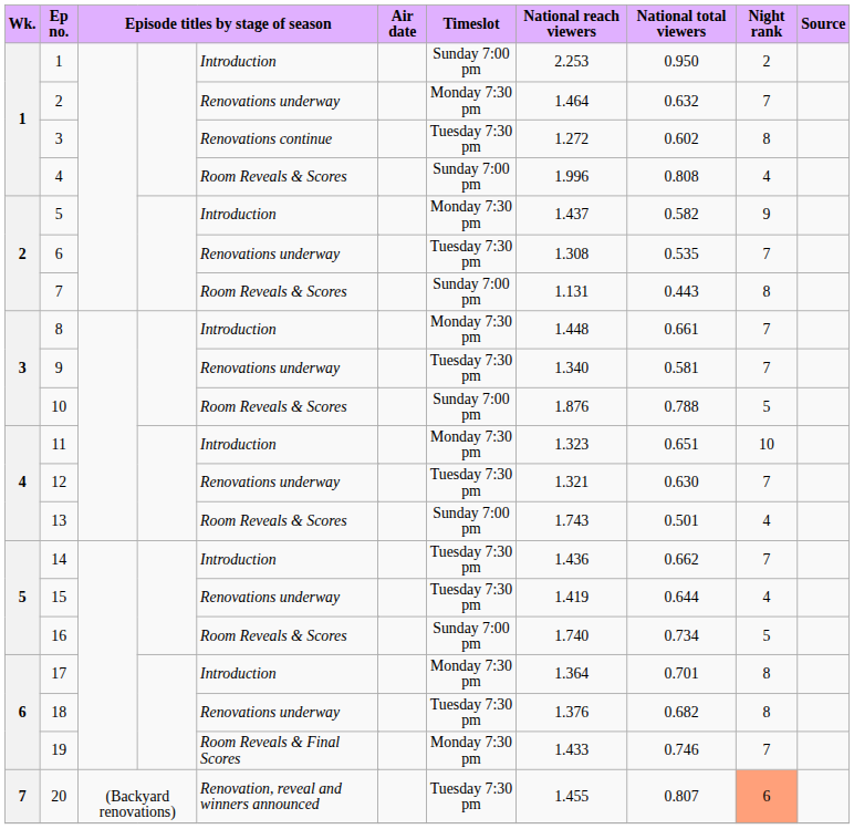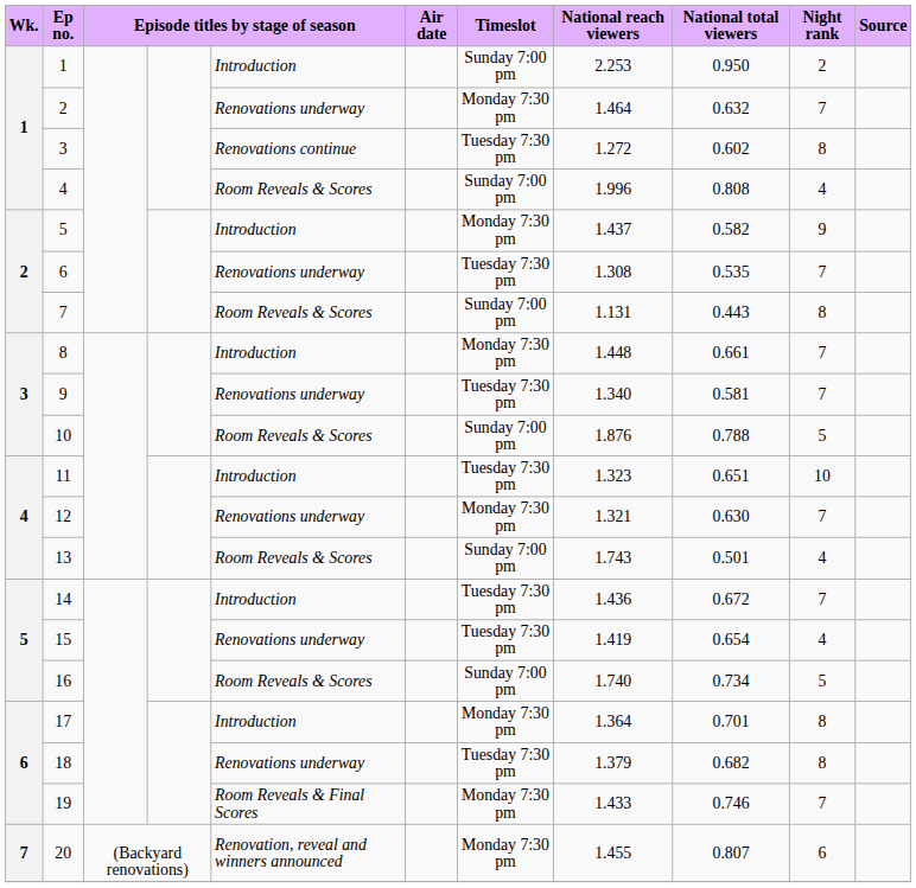 <table class="wikitable" style="text-align:center; font-size:98%; line-height:16px;">
 <tr>
 <th scope="col" style="background:#E0B0FF; color:black;">Wk.</th>
 <th scope="col" style="background:#E0B0FF; color:black;">Ep no.</th>
 <th scope="col" style="background:#E0B0FF; color:black;"  colspan="4">Episode titles by stage of season</th>
 <th scope="col" style="background:#E0B0FF; color:black;">Air date</th>
 <th scope="col" style="background:#E0B0FF; color:black;">Timeslot</th>
 <th style="background:#E0B0FF; color:black;">National reach viewers<br></th>
 <th style="background:#E0B0FF; color:black;">National total viewers </th>
 <th style="background:#E0B0FF; color:black;">Night rank</th>
 <th scope="col" style="background:#E0B0FF; color:black; width:05%;">Source</th>
 </tr>
 <tr>
 <th rowspan="4">1</th>
 <td>1</td>
 <td rowspan="7"><strong></strong><br></td>
 <td rowspan=4></td>
 <td colspan="2" style="text-align:left"><em>Introduction</em></td>
 <td style="text-align:left"></td>
 <td>Sunday 7:00 pm</td>
 <td>2.253</td>
 <td>0.950</td>
 <td>2</td>
 <td></td>
 </tr>
 <tr>
 <td>2</td>
 <td colspan="2" style="text-align:left"><em>Renovations underway</em></td>
 <td style="text-align:left"></td>
 <td>Monday 7:30 pm</td>
 <td>1.464</td>
 <td>0.632</td>
 <td>7</td>
 <td></td>
 </tr>
 <tr>
 <td>3</td>
 <td colspan="2" style="text-align:left"><em>Renovations continue</em></td>
 <td style="text-align:left"></td>
 <td>Tuesday 7:30 pm</td>
 <td>1.272</td>
 <td>0.602</td>
 <td>8</td>
 <td></td>
 </tr>
 <tr>
 <td>4</td>
 <td colspan="2" style="text-align:left"><em>Room Reveals & Scores</em></td>
 <td style="text-align:left"></td>
 <td>Sunday 7:00 pm</td>
 <td>1.996</td>
 <td>0.808</td>
 <td>4</td>
 <td></td>
 </tr>
 <tr>
 <th rowspan="3">2</th>
 <td>5</td>
 <td rowspan=3></td>
 <td colspan="2" style="text-align:left"><em>Introduction</em></td>
 <td style="text-align:left"></td>
 <td>Monday 7:30 pm</td>
 <td>1.437</td>
 <td>0.582</td>
 <td>9</td>
 <td></td>
 </tr>
 <tr>
 <td>6</td>
 <td colspan="2" style="text-align:left"><em>Renovations underway</em></td>
 <td style="text-align:left"></td>
 <td>Tuesday 7:30 pm</td>
 <td>1.308</td>
 <td>0.535</td>
 <td>7</td>
 <td></td>
 </tr>
 <tr>
 <td>7</td>
 <td colspan="2" style="text-align:left"><em>Room Reveals & Scores</em></td>
 <td style="text-align:left"></td>
 <td>Sunday 7:00 pm</td>
 <td>1.131</td>
 <td>0.443</td>
 <td>8</td>
 <td></td>
 </tr>
 <tr>
 <th rowspan="3">3</th>
 <td>8</td>
 <td rowspan="6"><strong></strong><br></td>
 <td rowspan=3></td>
 <td colspan="2" style="text-align:left"><em>Introduction</em></td>
 <td style="text-align:left"></td>
 <td>Monday 7:30 pm</td>
 <td>1.448</td>
 <td>0.661</td>
 <td>7</td>
 <td></td>
 </tr>
 <tr>
 <td>9</td>
 <td colspan="2" style="text-align:left"><em>Renovations underway</em></td>
 <td style="text-align:left"></td>
 <td>Tuesday 7:30 pm</td>
 <td>1.340</td>
 <td>0.581</td>
 <td>7</td>
 <td></td>
 </tr>
 <tr>
 <td>10</td>
 <td colspan="2" style="text-align:left"><em>Room Reveals & Scores</em></td>
 <td style="text-align:left"></td>
 <td>Sunday 7:00 pm</td>
 <td>1.876</td>
 <td>0.788</td>
 <td>5</td>
 <td></td>
 </tr>
 <tr>
 <th rowspan="3">4</th>
 <td>11</td>
 <td rowspan=3></td>
 <td colspan="2" style="text-align:left"><em>Introduction</em></td>
 <td style="text-align:left"></td>
-<td>Monday 7:30 pm</td>
+<td>Tuesday 7:30 pm</td>
 <td>1.323</td>
 <td>0.651</td>
 <td>10</td>
 <td></td>
 </tr>
 <tr>
 <td>12</td>
 <td colspan="2" style="text-align:left"><em>Renovations underway</em></td>
 <td style="text-align:left"></td>
-<td>Tuesday 7:30 pm</td>
+<td>Monday 7:30 pm</td>
 <td>1.321</td>
 <td>0.630</td>
 <td>7</td>
 <td></td>
 </tr>
 <tr>
 <td>13</td>
 <td colspan="2" style="text-align:left"><em>Room Reveals & Scores</em></td>
 <td style="text-align:left"></td>
 <td>Sunday 7:00 pm</td>
 <td>1.743</td>
 <td>0.501</td>
 <td>4</td>
 <td></td>
 </tr>
 <tr>
 <th rowspan="3">5</th>
 <td>14</td>
 <td rowspan="6"><strong></strong><br></td>
 <td rowspan=3></td>
 <td colspan="2" style="text-align:left"><em>Introduction</em></td>
 <td style="text-align:left"></td>
 <td>Tuesday 7:30 pm</td>
 <td>1.436</td>
-<td>0.662</td>
+<td>0.672</td>
 <td>7</td>
 <td></td>
 </tr>
 <tr>
 <td>15</td>
 <td colspan="2" style="text-align:left"><em>Renovations underway</em></td>
 <td style="text-align:left"></td>
 <td>Tuesday 7:30 pm</td>
 <td>1.419</td>
-<td>0.644</td>
+<td>0.654</td>
 <td>4</td>
 <td></td>
 </tr>
 <tr>
 <td>16</td>
 <td colspan="2" style="text-align:left"><em>Room Reveals & Scores</em></td>
 <td style="text-align:left"></td>
 <td>Sunday 7:00 pm</td>
 <td>1.740</td>
 <td>0.734</td>
 <td>5</td>
 <td></td>
 </tr>
 <tr>
 <th rowspan="3">6</th>
 <td>17</td>
 <td rowspan=3></td>
 <td colspan="2" style="text-align:left"><em>Introduction</em></td>
 <td style="text-align:left"></td>
 <td>Monday 7:30 pm</td>
 <td>1.364</td>
 <td>0.701</td>
 <td>8</td>
 <td></td>
 </tr>
 <tr>
 <td>18</td>
 <td colspan="2" style="text-align:left"><em>Renovations underway</em></td>
 <td style="text-align:left"></td>
 <td>Tuesday 7:30 pm</td>
-<td>1.376</td>
+<td>1.379</td>
 <td>0.682</td>
 <td>8</td>
 <td></td>
 </tr>
 <tr>
 <td>19</td>
 <td colspan="2" style="text-align:left"><em>Room Reveals & Final Scores</em></td>
 <td style="text-align:left"></td>
 <td>Monday 7:30 pm</td>
 <td>1.433</td>
 <td>0.746</td>
 <td>7</td>
 <td></td>
 </tr>
 <tr>
 <th>7</th>
 <td>20</td>
 <td colspan=2><strong></strong><br>(Backyard renovations)</td>
 <td colspan="2" style="text-align:left"><em>Renovation, reveal and winners announced</em></td>
 <td style="text-align:left"></td>
-<td>Tuesday 7:30 pm</td>
+<td>Monday 7:30 pm</td>
 <td>1.455</td>
 <td>0.807</td>
-<td style="background: lightsalmon;">6</td>
+<td>6</td>
 <td></td>
 </tr>
 <tr>
 </tr>
 </table>
